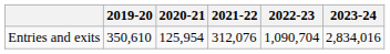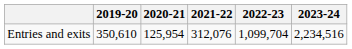 <table class="wikitable">
 <tr>
 <th></th>
 <th>2019-20</th>
 <th>2020-21</th>
 <th>2021-22</th>
 <th>2022-23</th>
 <th>2023-24</th>
 </tr>
 <tr>
 <td>Entries and exits</td>
 <td>350,610</td>
 <td>125,954</td>
 <td>312,076</td>
-<td>1,090,704</td>
-<td>2,834,016</td>
+<td>1,099,704</td>
+<td>2,234,516</td>
 </tr>
 </table>
